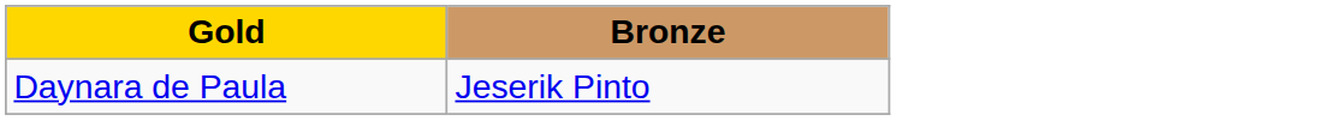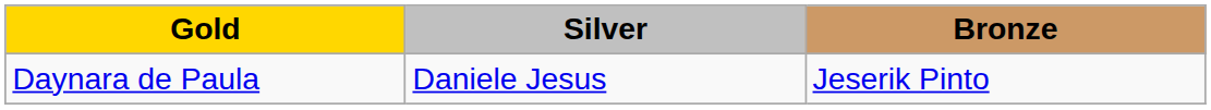 <table class="wikitable" style="text-align:left">
 <tr align="center">
 <td width=200 bgcolor=gold><strong>Gold</strong></td>
+<td width=200 bgcolor=silver><strong>Silver</strong></td>
 <td width=200 bgcolor=CC9966><strong>Bronze</strong></td>
 </tr>
 <tr>
 <td><a href='#'>Daynara de Paula</a><br><em></em></td>
+<td><a href='#'>Daniele Jesus</a><br><em></em></td>
 <td><a href='#'>Jeserik Pinto</a><br><em></em></td>
 </tr>
 </table>
